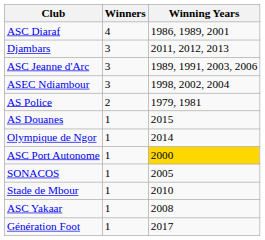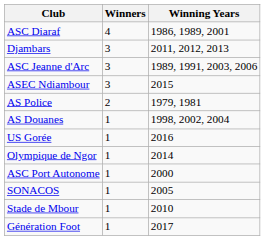 <table class="wikitable">
 <tr>
 <th>Club</th>
 <th>Winners</th>
 <th>Winning Years</th>
 </tr>
 <tr>
 <td><a href='#'>ASC Diaraf</a></td>
 <td>4</td>
 <td>1986, 1989, 2001</td>
 </tr>
 <tr>
 <td><a href='#'>Djambars</a></td>
 <td>3</td>
 <td>2011, 2012, 2013</td>
 </tr>
 <tr>
 <td><a href='#'>ASC Jeanne d'Arc</a></td>
 <td>3</td>
 <td>1989, 1991, 2003, 2006</td>
 </tr>
 <tr>
 <td><a href='#'>ASEC Ndiambour</a></td>
 <td>3</td>
-<td>1998, 2002, 2004</td>
+<td>2015</td>
 </tr>
 <tr>
 <td><a href='#'>AS Police</a></td>
 <td>2</td>
 <td>1979, 1981</td>
 </tr>
 <tr>
 <td><a href='#'>AS Douanes</a></td>
 <td>1</td>
-<td>2015</td>
+<td>1998, 2002, 2004</td>
+</tr>
+<tr>
+<td><a href='#'>US Gorée</a></td>
+<td>1</td>
+<td>2016</td>
 </tr>
 <tr>
 <td><a href='#'>Olympique de Ngor</a></td>
 <td>1</td>
 <td>2014</td>
 </tr>
 <tr>
 <td><a href='#'>ASC Port Autonome</a></td>
 <td>1</td>
-<td style="background: gold;">2000</td>
+<td>2000</td>
 </tr>
 <tr>
 <td><a href='#'>SONACOS</a></td>
 <td>1</td>
 <td>2005</td>
 </tr>
 <tr>
 <td><a href='#'>Stade de Mbour</a></td>
 <td>1</td>
 <td>2010</td>
 </tr>
 <tr>
-<td><a href='#'>ASC Yakaar</a></td>
-<td>1</td>
-<td>2008</td>
-</tr>
-<tr>
 <td><a href='#'>Génération Foot</a></td>
 <td>1</td>
 <td>2017</td>
 </tr>
 </table>
